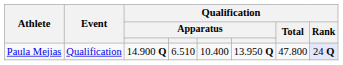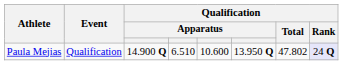 <table class="wikitable" style="font-size:90%">
 <tr>
 <th rowspan=3>Athlete</th>
 <th rowspan=3>Event</th>
 <th colspan=6>Qualification</th>
 </tr>
 <tr style="font-size:95%">
 <th colspan=4>Apparatus</th>
 <th rowspan=2>Total</th>
 <th rowspan=2>Rank</th>
 </tr>
 <tr style="font-size:95%">
 <th></th>
 <th></th>
 <th></th>
 <th></th>
 </tr>
 <tr align=center>
 <td align=left><a href='#'>Paula Mejias</a></td>
 <td style="text-align:left;"><a href='#'>Qualification</a></td>
 <td>14.900	<strong>Q</strong></td>
 <td>6.510</td>
-<td>10.400</td>
+<td>10.600</td>
 <td>13.950	<strong>Q</strong></td>
-<td>47.800</td>
+<td>47.802</td>
 <td style="background: lavender;">24 <strong>Q</strong></td>
 </tr>
 </table>
